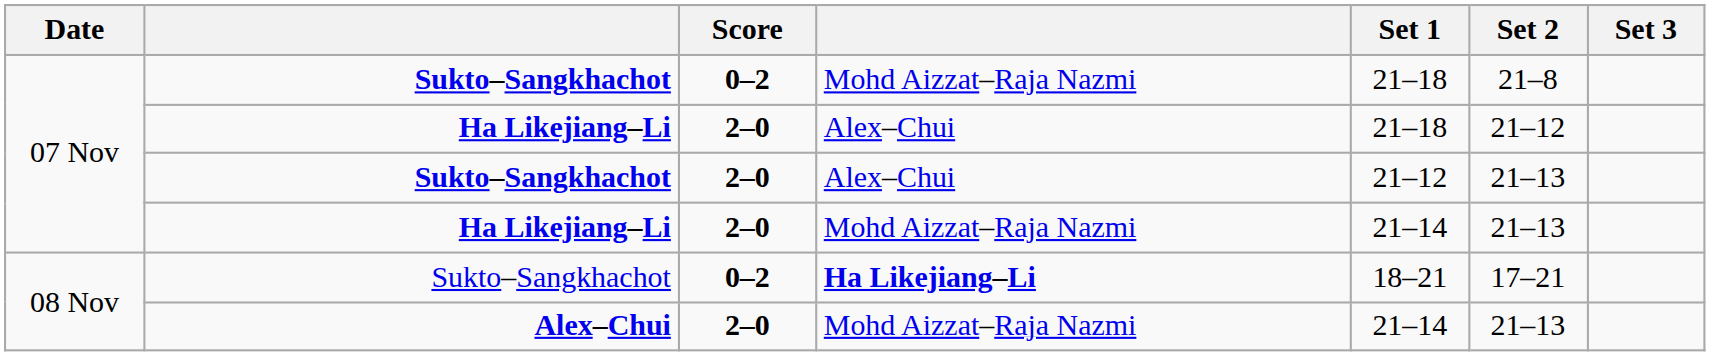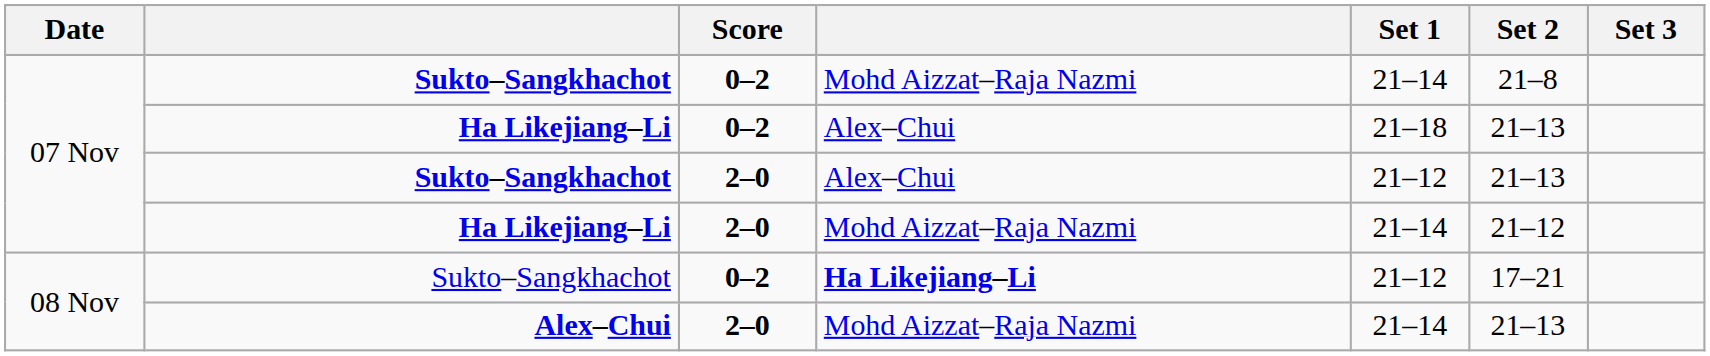 <table class="wikitable" style="text-align: center; font-size:90% ">
 <tr>
 <th width="60">Date</th>
 <th align="right" width="250"></th>
 <th width="60">Score</th>
 <th align="left" width="250"></th>
 <th width="50">Set 1</th>
 <th width="50">Set 2</th>
 <th width="50">Set 3</th>
 </tr>
 <tr>
 <td rowspan=4>07 Nov</td>
 <td align=right><strong><a href='#'>Sukto</a>–<a href='#'>Sangkhachot</a> </strong></td>
 <td align=center><strong>0–2</strong></td>
 <td align=left> <a href='#'>Mohd Aizzat</a>–<a href='#'>Raja Nazmi</a></td>
-<td>21–18</td>
+<td>21–14</td>
 <td>21–8</td>
 <td></td>
 </tr>
 <tr>
 <td align=right><strong><a href='#'>Ha Likejiang</a>–<a href='#'>Li</a> </strong></td>
-<td align=center><strong>2–0</strong></td>
+<td align=center><strong>0–2</strong></td>
 <td align=left> <a href='#'>Alex</a>–<a href='#'>Chui</a></td>
 <td>21–18</td>
-<td>21–12</td>
+<td>21–13</td>
 <td></td>
 </tr>
 <tr>
 <td align=right><strong><a href='#'>Sukto</a>–<a href='#'>Sangkhachot</a> </strong></td>
 <td align=center><strong>2–0</strong></td>
 <td align=left> <a href='#'>Alex</a>–<a href='#'>Chui</a></td>
 <td>21–12</td>
 <td>21–13</td>
 <td></td>
 </tr>
 <tr>
 <td align=right><strong><a href='#'>Ha Likejiang</a>–<a href='#'>Li</a> </strong></td>
 <td align=center><strong>2–0</strong></td>
 <td align=left> <a href='#'>Mohd Aizzat</a>–<a href='#'>Raja Nazmi</a></td>
 <td>21–14</td>
-<td>21–13</td>
+<td>21–12</td>
 <td></td>
 </tr>
 <tr>
 <td rowspan=2>08 Nov</td>
 <td align=right><a href='#'>Sukto</a>–<a href='#'>Sangkhachot</a> </td>
 <td align=center><strong>0–2</strong></td>
 <td align=left><strong> <a href='#'>Ha Likejiang</a>–<a href='#'>Li</a></strong></td>
-<td>18–21</td>
+<td>21–12</td>
 <td>17–21</td>
 <td></td>
 </tr>
 <tr>
 <td align=right><strong><a href='#'>Alex</a>–<a href='#'>Chui</a> </strong></td>
 <td align=center><strong>2–0</strong></td>
 <td align=left> <a href='#'>Mohd Aizzat</a>–<a href='#'>Raja Nazmi</a></td>
 <td>21–14</td>
 <td>21–13</td>
 <td></td>
 </tr>
 </table>
